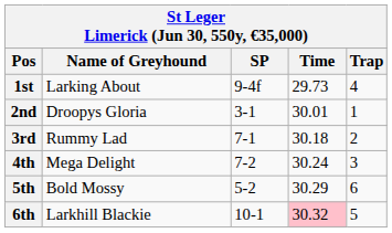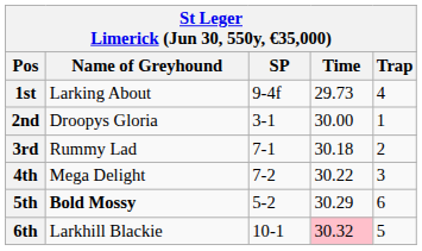 <table class="wikitable">
 <tr>
 <th colspan="6"><a href='#'>St Leger</a><br> <a href='#'>Limerick</a> (Jun 30, 550y, €35,000)</th>
 </tr>
 <tr>
 <th width=30>Pos</th>
 <th width=180>Name of Greyhound</th>
 <th width=50>SP</th>
 <th width=50>Time</th>
 <th width=30>Trap</th>
 </tr>
 <tr>
 <th>1st</th>
 <td>Larking About </td>
 <td>9-4f</td>
 <td>29.73</td>
 <td>4</td>
 </tr>
 <tr>
 <th>2nd</th>
 <td>Droopys Gloria</td>
 <td>3-1</td>
-<td>30.01</td>
+<td>30.00</td>
 <td>1</td>
 </tr>
 <tr>
 <th>3rd</th>
 <td>Rummy Lad</td>
 <td>7-1</td>
 <td>30.18</td>
 <td>2</td>
 </tr>
 <tr>
 <th>4th</th>
 <td>Mega Delight</td>
 <td>7-2</td>
-<td>30.24</td>
+<td>30.22</td>
 <td>3</td>
 </tr>
 <tr>
 <th>5th</th>
-<td>Bold Mossy</td>
+<td><strong>Bold Mossy</strong></td>
 <td>5-2</td>
 <td>30.29</td>
 <td>6</td>
 </tr>
 <tr>
 <th>6th</th>
 <td>Larkhill Blackie</td>
 <td>10-1</td>
 <td style="background: pink;">30.32</td>
 <td>5</td>
 </tr>
 </table>
